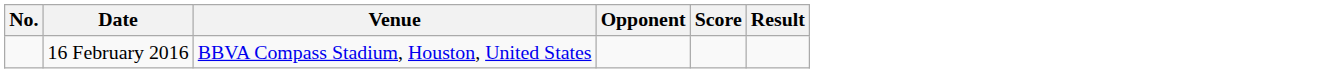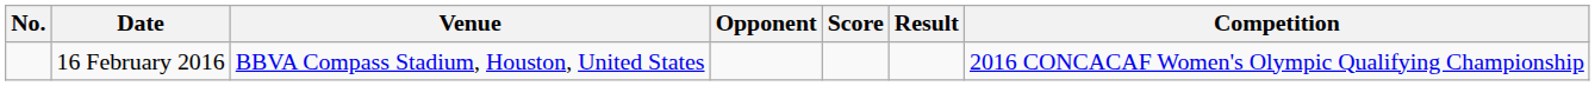 <table class="wikitable">
 <tr>
 <th>No.</th>
 <th>Date</th>
 <th>Venue</th>
 <th>Opponent</th>
 <th>Score</th>
 <th>Result</th>
+<th>Competition</th>
 </tr>
 <tr>
 <td></td>
 <td>16 February 2016</td>
 <td><a href='#'>BBVA Compass Stadium</a>, <a href='#'>Houston</a>, <a href='#'>United States</a></td>
 <td></td>
 <td></td>
 <td></td>
+<td><a href='#'>2016 CONCACAF Women's Olympic Qualifying Championship</a></td>
 </tr>
 </table>
